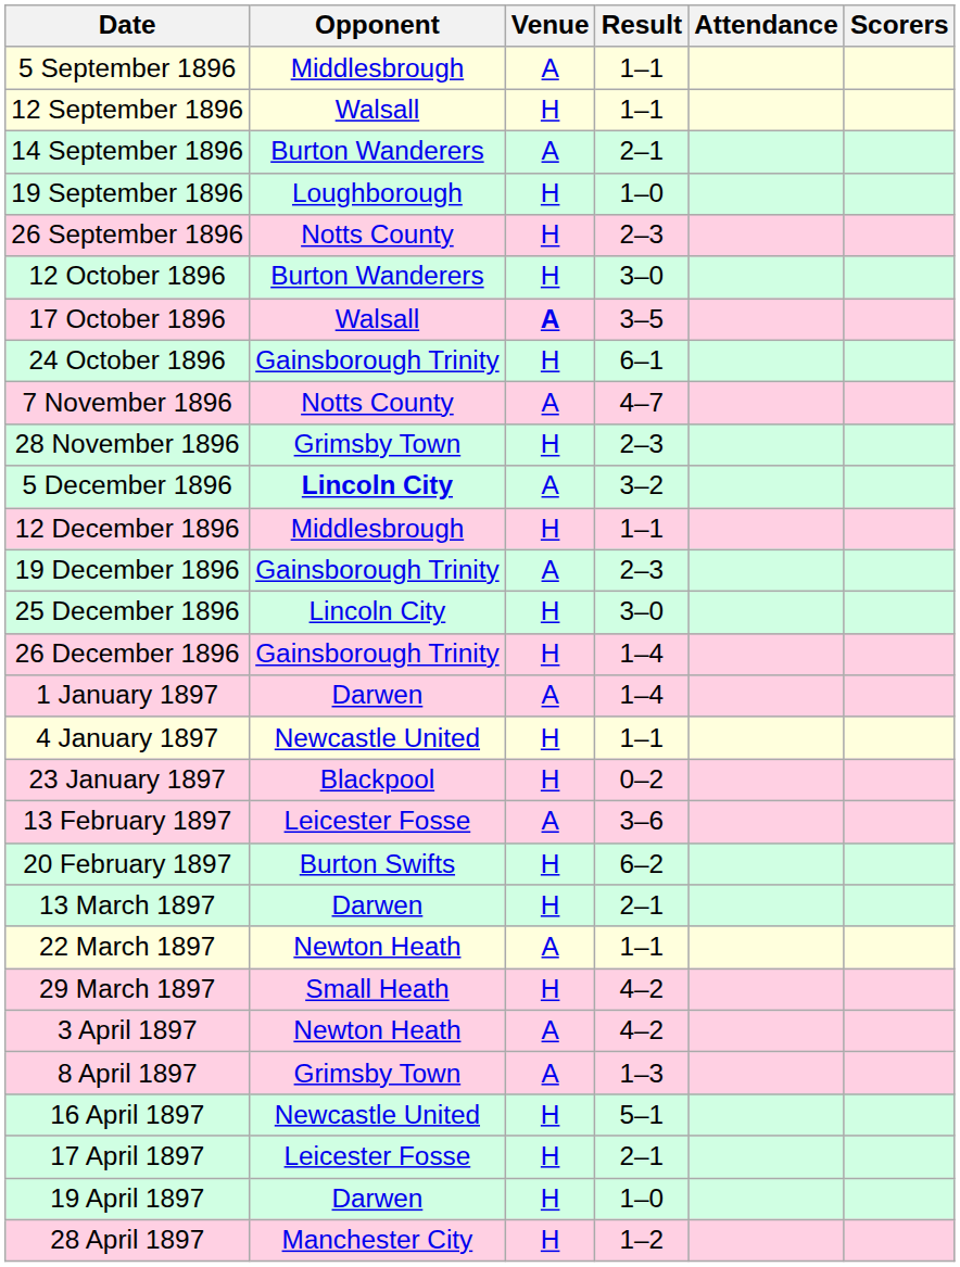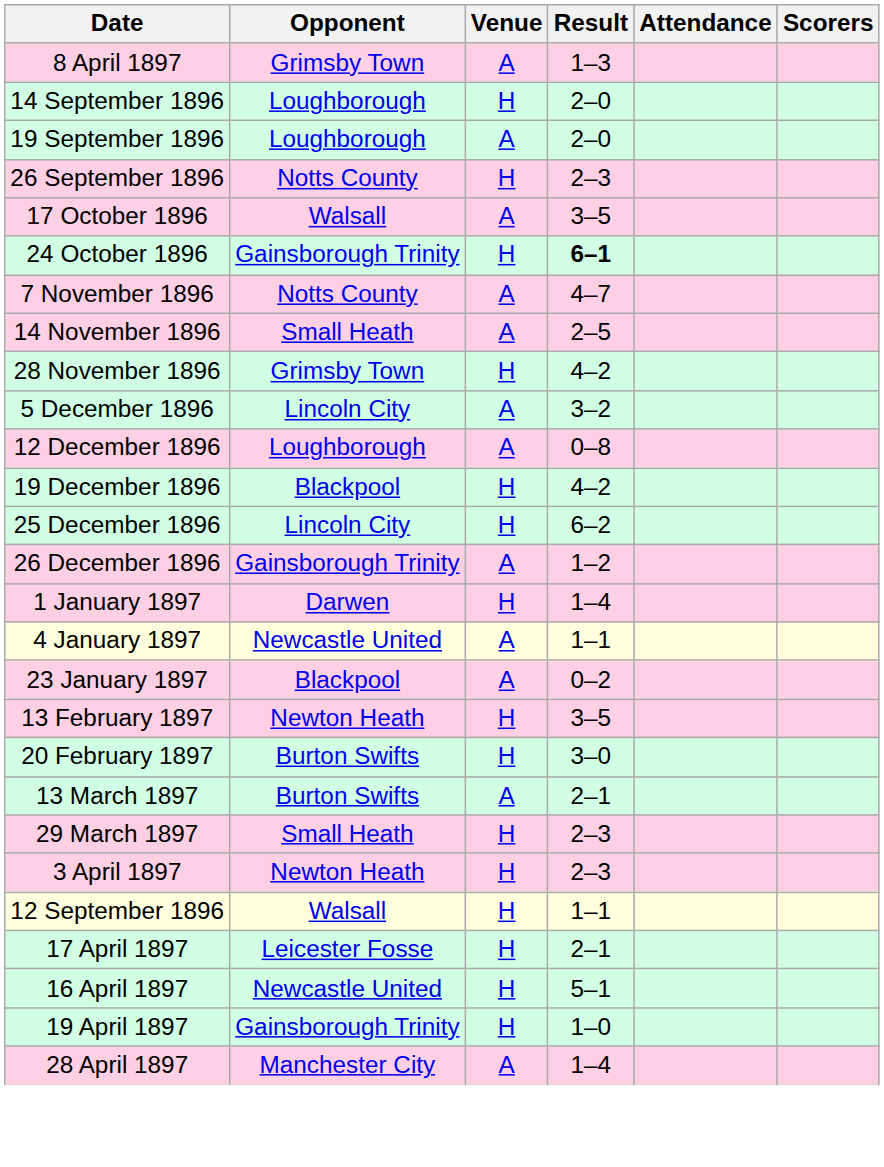 <table class="wikitable sortable" style="text-align:center;">
 <tr>
 <th>Date</th>
 <th>Opponent</th>
 <th>Venue</th>
 <th>Result</th>
 <th>Attendance</th>
 <th>Scorers</th>
 </tr>
+<tr style="background:#ffd0e3;">
+<td>8 April 1897</td>
+<td><a href='#'>Grimsby Town</a></td>
+<td><a href='#'>A</a></td>
+<td>1–3</td>
+<td></td>
+<td></td>
+</tr>
+<tr style="background:#d0ffe3;">
+<td>14 September 1896</td>
+<td><a href='#'>Loughborough</a></td>
+<td><a href='#'>H</a></td>
+<td>2–0</td>
+<td></td>
+<td></td>
+</tr>
+<tr style="background:#d0ffe3;">
+<td>19 September 1896</td>
+<td><a href='#'>Loughborough</a></td>
+<td><a href='#'>A</a></td>
+<td>2–0</td>
+<td></td>
+<td></td>
+</tr>
+<tr style="background:#ffd0e3;">
+<td>26 September 1896</td>
+<td><a href='#'>Notts County</a></td>
+<td><a href='#'>H</a></td>
+<td>2–3</td>
+<td></td>
+<td></td>
+</tr>
+<tr style="background:#ffd0e3;">
+<td>17 October 1896</td>
+<td><a href='#'>Walsall</a></td>
+<td><a href='#'>A</a></td>
+<td>3–5</td>
+<td></td>
+<td></td>
+</tr>
+<tr style="background:#d0ffe3;">
+<td>24 October 1896</td>
+<td><a href='#'>Gainsborough Trinity</a></td>
+<td><a href='#'>H</a></td>
+<td><strong>6–1</strong></td>
+<td></td>
+<td></td>
+</tr>
+<tr style="background:#ffd0e3;">
+<td>7 November 1896</td>
+<td><a href='#'>Notts County</a></td>
+<td><a href='#'>A</a></td>
+<td>4–7</td>
+<td></td>
+<td></td>
+</tr>
+<tr style="background:#ffd0e3;">
+<td>14 November 1896</td>
+<td><a href='#'>Small Heath</a></td>
+<td><a href='#'>A</a></td>
+<td>2–5</td>
+<td></td>
+<td></td>
+</tr>
+<tr style="background:#d0ffe3;">
+<td>28 November 1896</td>
+<td><a href='#'>Grimsby Town</a></td>
+<td><a href='#'>H</a></td>
+<td>4–2</td>
+<td></td>
+<td></td>
+</tr>
+<tr style="background:#d0ffe3;">
+<td>5 December 1896</td>
+<td><a href='#'>Lincoln City</a></td>
+<td><a href='#'>A</a></td>
+<td>3–2</td>
+<td></td>
+<td></td>
+</tr>
+<tr style="background:#ffd0e3;">
+<td>12 December 1896</td>
+<td><a href='#'>Loughborough</a></td>
+<td><a href='#'>A</a></td>
+<td>0–8</td>
+<td></td>
+<td></td>
+</tr>
+<tr style="background:#d0ffe3;">
+<td>19 December 1896</td>
+<td><a href='#'>Blackpool</a></td>
+<td><a href='#'>H</a></td>
+<td>4–2</td>
+<td></td>
+<td></td>
+</tr>
+<tr style="background:#d0ffe3;">
+<td>25 December 1896</td>
+<td><a href='#'>Lincoln City</a></td>
+<td><a href='#'>H</a></td>
+<td>6–2</td>
+<td></td>
+<td></td>
+</tr>
+<tr style="background:#ffd0e3;">
+<td>26 December 1896</td>
+<td><a href='#'>Gainsborough Trinity</a></td>
+<td><a href='#'>A</a></td>
+<td>1–2</td>
+<td></td>
+<td></td>
+</tr>
+<tr style="background:#ffd0e3;">
+<td>1 January 1897</td>
+<td><a href='#'>Darwen</a></td>
+<td><a href='#'>H</a></td>
+<td>1–4</td>
+<td></td>
+<td></td>
+</tr>
 <tr style="background:#ffffdd;">
-<td>5 September 1896</td>
-<td><a href='#'>Middlesbrough</a></td>
+<td>4 January 1897</td>
+<td><a href='#'>Newcastle United</a></td>
 <td><a href='#'>A</a></td>
 <td>1–1</td>
+<td></td>
+<td></td>
+</tr>
+<tr style="background:#ffd0e3;">
+<td>23 January 1897</td>
+<td><a href='#'>Blackpool</a></td>
+<td><a href='#'>A</a></td>
+<td>0–2</td>
+<td></td>
+<td></td>
+</tr>
+<tr style="background:#ffd0e3;">
+<td>13 February 1897</td>
+<td><a href='#'>Newton Heath</a></td>
+<td><a href='#'>H</a></td>
+<td>3–5</td>
+<td></td>
+<td></td>
+</tr>
+<tr style="background:#d0ffe3;">
+<td>20 February 1897</td>
+<td><a href='#'>Burton Swifts</a></td>
+<td><a href='#'>H</a></td>
+<td>3–0</td>
+<td></td>
+<td></td>
+</tr>
+<tr style="background:#d0ffe3;">
+<td>13 March 1897</td>
+<td><a href='#'>Burton Swifts</a></td>
+<td><a href='#'>A</a></td>
+<td>2–1</td>
+<td></td>
+<td></td>
+</tr>
+<tr style="background:#ffd0e3;">
+<td>29 March 1897</td>
+<td><a href='#'>Small Heath</a></td>
+<td><a href='#'>H</a></td>
+<td>2–3</td>
+<td></td>
+<td></td>
+</tr>
+<tr style="background:#ffd0e3;">
+<td>3 April 1897</td>
+<td><a href='#'>Newton Heath</a></td>
+<td><a href='#'>H</a></td>
+<td>2–3</td>
 <td></td>
 <td></td>
 </tr>
 <tr style="background:#ffffdd;">
 <td>12 September 1896</td>
 <td><a href='#'>Walsall</a></td>
 <td><a href='#'>H</a></td>
 <td>1–1</td>
 <td></td>
 <td></td>
 </tr>
 <tr style="background:#d0ffe3;">
-<td>14 September 1896</td>
-<td><a href='#'>Burton Wanderers</a></td>
-<td><a href='#'>A</a></td>
-<td>2–1</td>
-<td></td>
-<td></td>
-</tr>
-<tr style="background:#d0ffe3;">
-<td>19 September 1896</td>
-<td><a href='#'>Loughborough</a></td>
-<td><a href='#'>H</a></td>
-<td>1–0</td>
-<td></td>
-<td></td>
-</tr>
-<tr style="background:#ffd0e3;">
-<td>26 September 1896</td>
-<td><a href='#'>Notts County</a></td>
-<td><a href='#'>H</a></td>
-<td>2–3</td>
-<td></td>
-<td></td>
-</tr>
-<tr style="background:#d0ffe3;">
-<td>12 October 1896</td>
-<td><a href='#'>Burton Wanderers</a></td>
-<td><a href='#'>H</a></td>
-<td>3–0</td>
-<td></td>
-<td></td>
-</tr>
-<tr style="background:#ffd0e3;">
-<td>17 October 1896</td>
-<td><a href='#'>Walsall</a></td>
-<td><strong><a href='#'>A</a></strong></td>
-<td>3–5</td>
-<td></td>
-<td></td>
-</tr>
-<tr style="background:#d0ffe3;">
-<td>24 October 1896</td>
-<td><a href='#'>Gainsborough Trinity</a></td>
-<td><a href='#'>H</a></td>
-<td>6–1</td>
-<td></td>
-<td></td>
-</tr>
-<tr style="background:#ffd0e3;">
-<td>7 November 1896</td>
-<td><a href='#'>Notts County</a></td>
-<td><a href='#'>A</a></td>
-<td>4–7</td>
-<td></td>
-<td></td>
-</tr>
-<tr style="background:#d0ffe3;">
-<td>28 November 1896</td>
-<td><a href='#'>Grimsby Town</a></td>
-<td><a href='#'>H</a></td>
-<td>2–3</td>
-<td></td>
-<td></td>
-</tr>
-<tr style="background:#d0ffe3;">
-<td>5 December 1896</td>
-<td><strong><a href='#'>Lincoln City</a></strong></td>
-<td><a href='#'>A</a></td>
-<td>3–2</td>
-<td></td>
-<td></td>
-</tr>
-<tr style="background:#ffd0e3;">
-<td>12 December 1896</td>
-<td><a href='#'>Middlesbrough</a></td>
-<td><a href='#'>H</a></td>
-<td>1–1</td>
-<td></td>
-<td></td>
-</tr>
-<tr style="background:#d0ffe3;">
-<td>19 December 1896</td>
-<td><a href='#'>Gainsborough Trinity</a></td>
-<td><a href='#'>A</a></td>
-<td>2–3</td>
-<td></td>
-<td></td>
-</tr>
-<tr style="background:#d0ffe3;">
-<td>25 December 1896</td>
-<td><a href='#'>Lincoln City</a></td>
-<td><a href='#'>H</a></td>
-<td>3–0</td>
-<td></td>
-<td></td>
-</tr>
-<tr style="background:#ffd0e3;">
-<td>26 December 1896</td>
-<td><a href='#'>Gainsborough Trinity</a></td>
-<td><a href='#'>H</a></td>
-<td>1–4</td>
-<td></td>
-<td></td>
-</tr>
-<tr style="background:#ffd0e3;">
-<td>1 January 1897</td>
-<td><a href='#'>Darwen</a></td>
-<td><a href='#'>A</a></td>
-<td>1–4</td>
-<td></td>
-<td></td>
-</tr>
-<tr style="background:#ffffdd;">
-<td>4 January 1897</td>
-<td><a href='#'>Newcastle United</a></td>
-<td><a href='#'>H</a></td>
-<td>1–1</td>
-<td></td>
-<td></td>
-</tr>
-<tr style="background:#ffd0e3;">
-<td>23 January 1897</td>
-<td><a href='#'>Blackpool</a></td>
-<td><a href='#'>H</a></td>
-<td>0–2</td>
-<td></td>
-<td></td>
-</tr>
-<tr style="background:#ffd0e3;">
-<td>13 February 1897</td>
+<td>17 April 1897</td>
 <td><a href='#'>Leicester Fosse</a></td>
-<td><a href='#'>A</a></td>
-<td>3–6</td>
-<td></td>
-<td></td>
-</tr>
-<tr style="background:#d0ffe3;">
-<td>20 February 1897</td>
-<td><a href='#'>Burton Swifts</a></td>
-<td><a href='#'>H</a></td>
-<td>6–2</td>
-<td></td>
-<td></td>
-</tr>
-<tr style="background:#d0ffe3;">
-<td>13 March 1897</td>
-<td><a href='#'>Darwen</a></td>
 <td><a href='#'>H</a></td>
 <td>2–1</td>
-<td></td>
-<td></td>
-</tr>
-<tr style="background:#ffffdd;">
-<td>22 March 1897</td>
-<td><a href='#'>Newton Heath</a></td>
-<td><a href='#'>A</a></td>
-<td>1–1</td>
-<td></td>
-<td></td>
-</tr>
-<tr style="background:#ffd0e3;">
-<td>29 March 1897</td>
-<td><a href='#'>Small Heath</a></td>
-<td><a href='#'>H</a></td>
-<td>4–2</td>
-<td></td>
-<td></td>
-</tr>
-<tr style="background:#ffd0e3;">
-<td>3 April 1897</td>
-<td><a href='#'>Newton Heath</a></td>
-<td><a href='#'>A</a></td>
-<td>4–2</td>
-<td></td>
-<td></td>
-</tr>
-<tr style="background:#ffd0e3;">
-<td>8 April 1897</td>
-<td><a href='#'>Grimsby Town</a></td>
-<td><a href='#'>A</a></td>
-<td>1–3</td>
 <td></td>
 <td></td>
 </tr>
 <tr style="background:#d0ffe3;">
 <td>16 April 1897</td>
 <td><a href='#'>Newcastle United</a></td>
 <td><a href='#'>H</a></td>
 <td>5–1</td>
 <td></td>
 <td></td>
 </tr>
 <tr style="background:#d0ffe3;">
-<td>17 April 1897</td>
-<td><a href='#'>Leicester Fosse</a></td>
-<td><a href='#'>H</a></td>
-<td>2–1</td>
-<td></td>
-<td></td>
-</tr>
-<tr style="background:#d0ffe3;">
 <td>19 April 1897</td>
-<td><a href='#'>Darwen</a></td>
+<td><a href='#'>Gainsborough Trinity</a></td>
 <td><a href='#'>H</a></td>
 <td>1–0</td>
 <td></td>
 <td></td>
 </tr>
 <tr style="background:#ffd0e3;">
 <td>28 April 1897</td>
 <td><a href='#'>Manchester City</a></td>
-<td><a href='#'>H</a></td>
-<td>1–2</td>
+<td><a href='#'>A</a></td>
+<td>1–4</td>
 <td></td>
 <td></td>
 </tr>
 </table>
